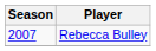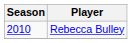 <table class="wikitable collapsible">
 <tr>
 <th>Season</th>
 <th>Player</th>
 </tr>
 <tr>
-<td><a href='#'>2007</a></td>
+<td><a href='#'>2010</a></td>
 <td><a href='#'>Rebecca Bulley</a></td>
 </tr>
 <tr>
 </tr>
 </table>
